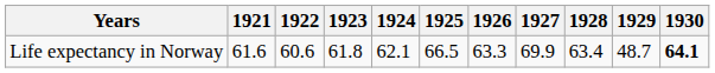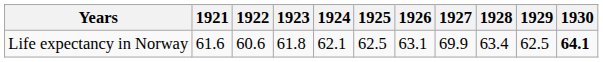 <table class="wikitable">
 <tr>
 <th>Years</th>
 <th>1921</th>
 <th>1922</th>
 <th>1923</th>
 <th>1924</th>
 <th>1925</th>
 <th>1926</th>
 <th>1927</th>
 <th>1928</th>
 <th>1929</th>
 <th>1930</th>
 </tr>
 <tr>
 <td>Life expectancy in Norway</td>
 <td>61.6</td>
 <td>60.6</td>
 <td>61.8</td>
 <td>62.1</td>
-<td>66.5</td>
-<td>63.3</td>
+<td>62.5</td>
+<td>63.1</td>
 <td>69.9</td>
 <td>63.4</td>
-<td>48.7</td>
+<td>62.5</td>
 <td><strong>64.1</strong></td>
 </tr>
 </table>
